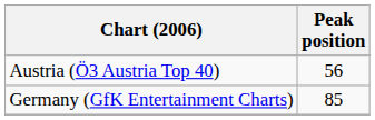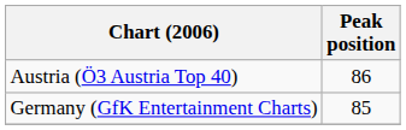 <table class="wikitable sortable">
 <tr>
 <th>Chart (2006)</th>
 <th>Peak<br>position</th>
 </tr>
 <tr>
 <td>Austria (<a href='#'>Ö3 Austria Top 40</a>)</td>
-<td style="text-align:center;">56</td>
+<td style="text-align:center;">86</td>
 </tr>
 <tr>
 <td>Germany (<a href='#'>GfK Entertainment Charts</a>)</td>
 <td style="text-align:center;">85</td>
 </tr>
 <tr>
 </tr>
 </table>
